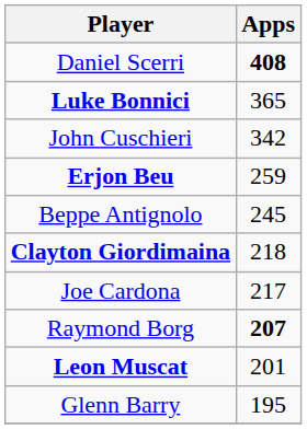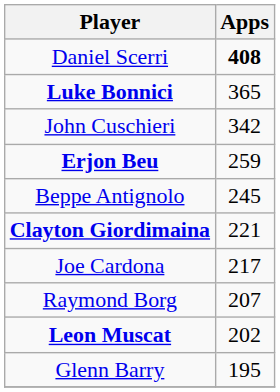 <table class="wikitable sortable" style=text-align:center>
 <tr>
 <th>Player</th>
 <th>Apps</th>
 </tr>
 <tr>
 <td> <a href='#'>Daniel Scerri</a></td>
 <td><strong>408</strong></td>
 </tr>
 <tr>
 <td> <strong><a href='#'>Luke Bonnici</a></strong></td>
 <td>365</td>
 </tr>
 <tr>
 <td> <a href='#'>John Cuschieri</a></td>
 <td>342</td>
 </tr>
 <tr>
 <td> <strong><a href='#'>Erjon Beu</a></strong></td>
 <td>259</td>
 </tr>
 <tr>
 <td> <a href='#'>Beppe Antignolo</a></td>
 <td>245</td>
 </tr>
 <tr>
 <td> <strong><a href='#'>Clayton Giordimaina</a></strong></td>
-<td>218</td>
+<td>221</td>
 </tr>
 <tr>
 <td> <a href='#'>Joe Cardona</a></td>
 <td>217</td>
 </tr>
 <tr>
 <td> <a href='#'>Raymond Borg</a></td>
-<td><strong>207</strong></td>
+<td>207</td>
 </tr>
 <tr>
 <td> <strong><a href='#'>Leon Muscat</a></strong></td>
-<td>201</td>
+<td>202</td>
 </tr>
 <tr>
 <td> <a href='#'>Glenn Barry</a></td>
 <td>195</td>
 </tr>
 <tr>
 </tr>
 </table>
